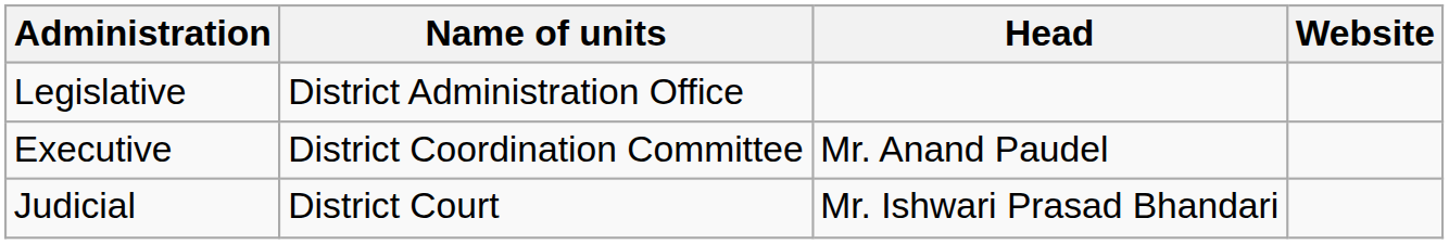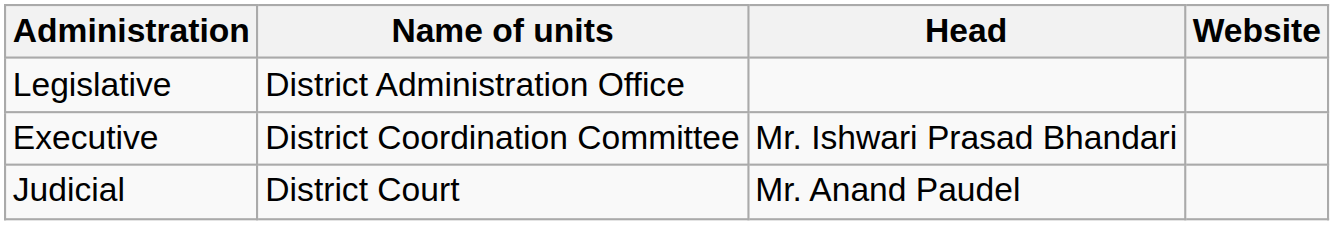 <table class="wikitable">
 <tr>
 <th>Administration</th>
 <th>Name of units</th>
 <th>Head</th>
 <th>Website</th>
 </tr>
 <tr>
 <td>Legislative</td>
 <td>District Administration Office</td>
 <td></td>
 <td></td>
 </tr>
 <tr>
 <td>Executive</td>
 <td>District Coordination Committee</td>
-<td>Mr. Anand Paudel</td>
+<td>Mr. Ishwari Prasad Bhandari</td>
 <td></td>
 </tr>
 <tr>
 <td>Judicial</td>
 <td>District Court</td>
-<td>Mr. Ishwari Prasad Bhandari</td>
+<td>Mr. Anand Paudel</td>
 <td></td>
 </tr>
 </table>
